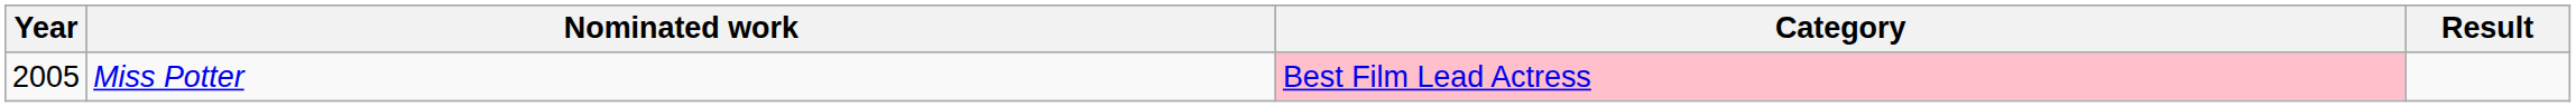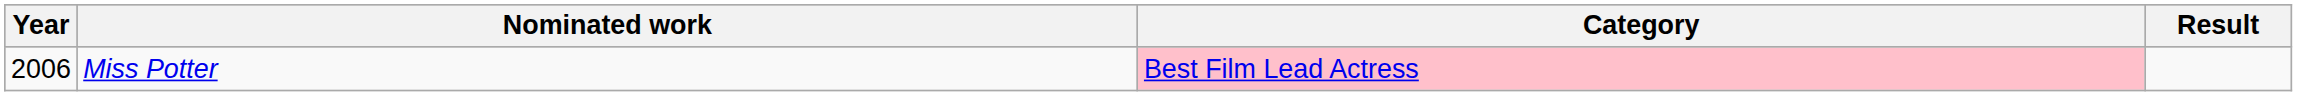 <table class="wikitable sortable">
 <tr>
 <th scope="col" style="width:1em;">Year</th>
 <th scope="col" style="width:39em;">Nominated work</th>
 <th scope="col" style="width:37em;">Category</th>
 <th scope="col" style="width:5em;">Result</th>
 </tr>
 <tr>
-<td>2005</td>
+<td>2006</td>
 <td><em><a href='#'>Miss Potter</a></em></td>
 <td style="background: pink;"><a href='#'>Best Film Lead Actress</a></td>
 <td></td>
 </tr>
 </table>
